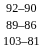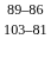 <table style="text-align:center">
 <tr>
 <th width=200></th>
 <th width=100></th>
 <th width=200></th>
-</tr>
-<tr>
-<td align=right><strong></strong></td>
-<td align=center>92–90</td>
-<td align=left></td>
 </tr>
 <tr>
 <td align=right><strong></strong></td>
 <td align=center>89–86</td>
 <td align=left></td>
 </tr>
 <tr>
 <td align=right><strong></strong></td>
 <td align=center>103–81</td>
 <td align=left></td>
 </tr>
 </table>
